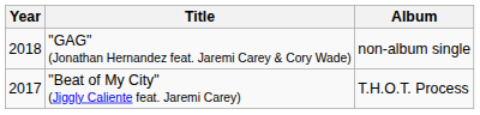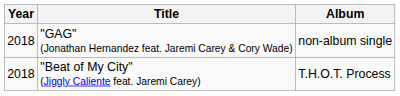 <table class="wikitable">
 <tr>
 <th>Year</th>
 <th>Title</th>
 <th>Album</th>
 </tr>
 <tr>
 <td>2018</td>
 <td>"GAG" <br><small>(Jonathan Hernandez feat. Jaremi Carey & Cory Wade)</small></td>
 <td>non-album single</td>
 </tr>
 <tr>
-<td>2017</td>
+<td>2018</td>
 <td>"Beat of My City"<br><small>(<a href='#'>Jiggly Caliente</a> feat. Jaremi Carey)</small></td>
 <td>T.H.O.T. Process</td>
 </tr>
 </table>
